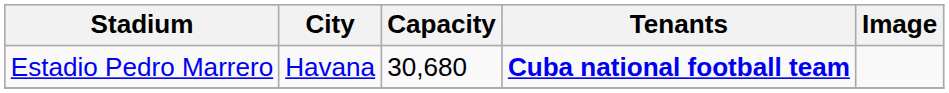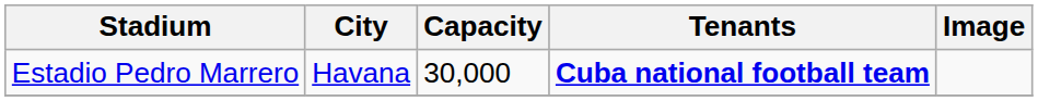 <table class="wikitable sortable">
 <tr>
 <th>Stadium</th>
 <th>City</th>
 <th>Capacity</th>
 <th>Tenants</th>
 <th>Image</th>
 </tr>
 <tr>
 <td><a href='#'>Estadio Pedro Marrero</a></td>
 <td><a href='#'>Havana</a></td>
-<td>30,680</td>
+<td>30,000</td>
 <td><strong><a href='#'>Cuba national football team</a></strong></td>
 <td></td>
 </tr>
 <tr>
 </tr>
 </table>
